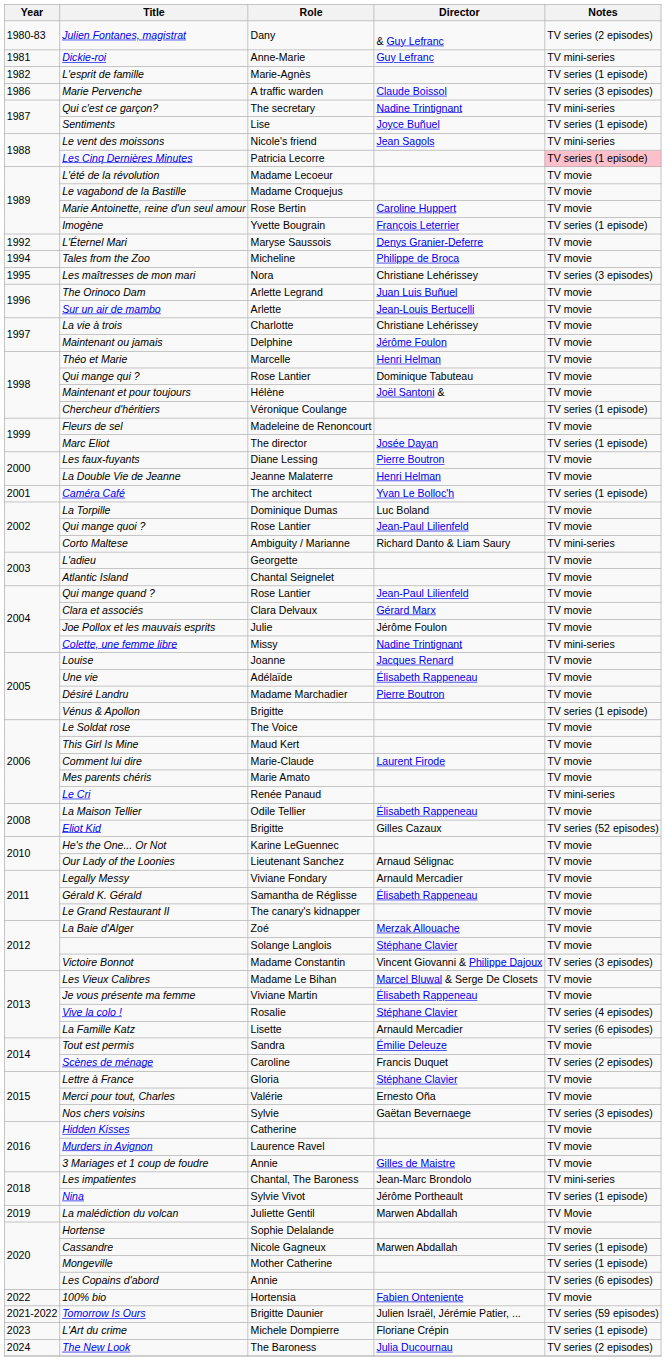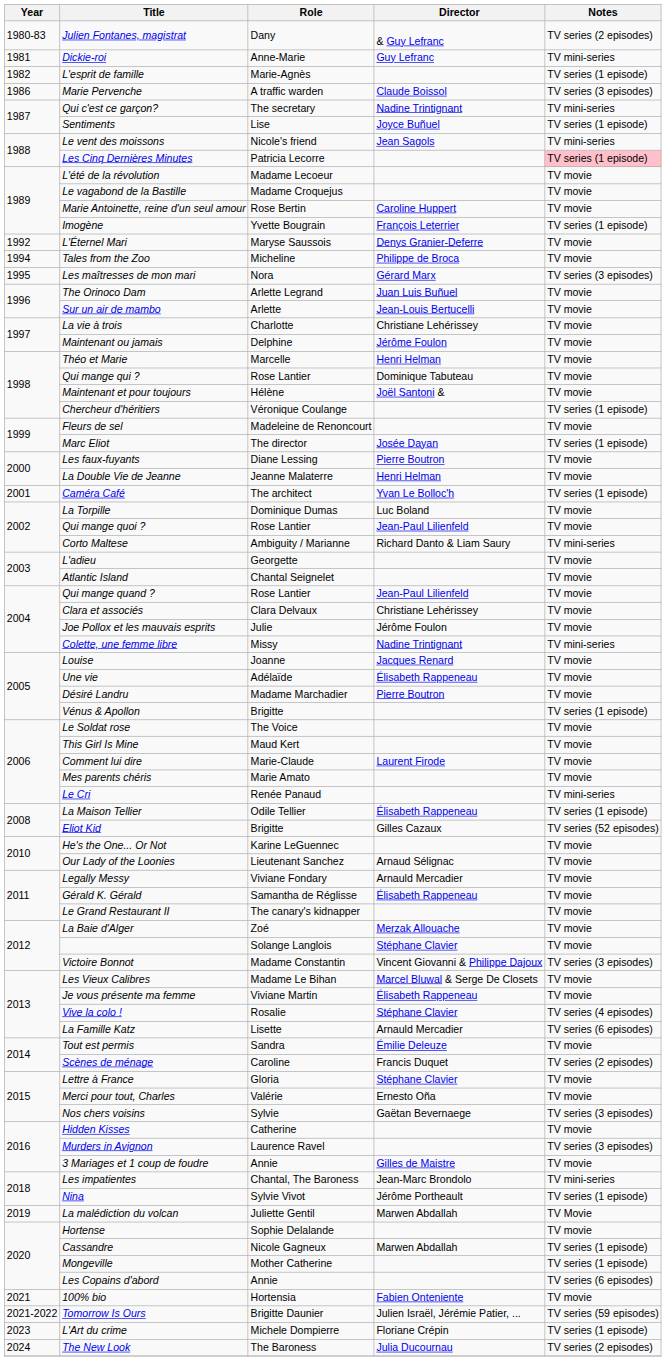 <table class="wikitable">
 <tr>
 <th>Year</th>
 <th>Title</th>
 <th>Role</th>
 <th>Director</th>
 <th>Notes</th>
 </tr>
 <tr>
 <td>1980-83</td>
 <td><em><a href='#'>Julien Fontanes, magistrat</a></em></td>
 <td>Dany</td>
 <td><br> & <a href='#'>Guy Lefranc</a></td>
 <td>TV series (2 episodes)</td>
 </tr>
 <tr>
 <td>1981</td>
 <td><em><a href='#'>Dickie-roi</a></em></td>
 <td>Anne-Marie</td>
 <td><a href='#'>Guy Lefranc</a></td>
 <td>TV mini-series</td>
 </tr>
 <tr>
 <td>1982</td>
 <td><em>L'esprit de famille </em></td>
 <td>Marie-Agnès</td>
 <td></td>
 <td>TV series (1 episode)</td>
 </tr>
 <tr>
 <td>1986</td>
 <td><em>Marie Pervenche</em></td>
 <td>A traffic warden</td>
 <td><a href='#'>Claude Boissol</a></td>
 <td>TV series (3 episodes)</td>
 </tr>
 <tr>
 <td rowspan=2>1987</td>
 <td><em>Qui c'est ce garçon?</em></td>
 <td>The secretary</td>
 <td><a href='#'>Nadine Trintignant</a></td>
 <td>TV mini-series</td>
 </tr>
 <tr>
 <td><em>Sentiments</em></td>
 <td>Lise</td>
 <td><a href='#'>Joyce Buñuel</a></td>
 <td>TV series (1 episode)</td>
 </tr>
 <tr>
 <td rowspan=2>1988</td>
 <td><em>Le vent des moissons</em></td>
 <td>Nicole's friend</td>
 <td><a href='#'>Jean Sagols</a></td>
 <td>TV mini-series</td>
 </tr>
 <tr>
 <td><em><a href='#'>Les Cinq Dernières Minutes</a></em></td>
 <td>Patricia Lecorre</td>
 <td></td>
 <td style="background: pink;">TV series (1 episode)</td>
 </tr>
 <tr>
 <td rowspan=4>1989</td>
 <td><em>L'été de la révolution</em></td>
 <td>Madame Lecoeur</td>
 <td></td>
 <td>TV movie</td>
 </tr>
 <tr>
 <td><em>Le vagabond de la Bastille</em></td>
 <td>Madame Croquejus</td>
 <td></td>
 <td>TV movie</td>
 </tr>
 <tr>
 <td><em>Marie Antoinette, reine d'un seul amour</em></td>
 <td>Rose Bertin</td>
 <td><a href='#'>Caroline Huppert</a></td>
 <td>TV movie</td>
 </tr>
 <tr>
 <td><em>Imogène</em></td>
 <td>Yvette Bougrain</td>
 <td><a href='#'>François Leterrier</a></td>
 <td>TV series (1 episode)</td>
 </tr>
 <tr>
 <td>1992</td>
 <td><em>L'Éternel Mari</em></td>
 <td>Maryse Saussois</td>
 <td><a href='#'>Denys Granier-Deferre</a></td>
 <td>TV movie</td>
 </tr>
 <tr>
 <td>1994</td>
 <td><em>Tales from the Zoo</em></td>
 <td>Micheline</td>
 <td><a href='#'>Philippe de Broca</a></td>
 <td>TV movie</td>
 </tr>
 <tr>
 <td>1995</td>
 <td><em>Les maîtresses de mon mari</em></td>
 <td>Nora</td>
-<td>Christiane Lehérissey</td>
+<td><a href='#'>Gérard Marx</a></td>
 <td>TV series (3 episodes)</td>
 </tr>
 <tr>
 <td rowspan=2>1996</td>
 <td><em>The Orinoco Dam</em></td>
 <td>Arlette Legrand</td>
 <td><a href='#'>Juan Luis Buñuel</a></td>
 <td>TV movie</td>
 </tr>
 <tr>
 <td><em><a href='#'>Sur un air de mambo</a></em></td>
 <td>Arlette</td>
 <td><a href='#'>Jean-Louis Bertucelli</a></td>
 <td>TV movie</td>
 </tr>
 <tr>
 <td rowspan=2>1997</td>
 <td><em>La vie à trois</em></td>
 <td>Charlotte</td>
 <td>Christiane Lehérissey</td>
 <td>TV movie</td>
 </tr>
 <tr>
 <td><em>Maintenant ou jamais</em></td>
 <td>Delphine</td>
 <td><a href='#'>Jérôme Foulon</a></td>
 <td>TV movie</td>
 </tr>
 <tr>
 <td rowspan=4>1998</td>
 <td><em>Théo et Marie</em></td>
 <td>Marcelle</td>
 <td><a href='#'>Henri Helman</a></td>
 <td>TV movie</td>
 </tr>
 <tr>
 <td><em>Qui mange qui ?</em></td>
 <td>Rose Lantier</td>
 <td>Dominique Tabuteau</td>
 <td>TV movie</td>
 </tr>
 <tr>
 <td><em>Maintenant et pour toujours</em></td>
 <td>Hélène</td>
 <td><a href='#'>Joël Santoni</a> & </td>
 <td>TV movie</td>
 </tr>
 <tr>
 <td><em>Chercheur d'héritiers</em></td>
 <td>Véronique Coulange</td>
 <td></td>
 <td>TV series (1 episode)</td>
 </tr>
 <tr>
 <td rowspan=2>1999</td>
 <td><em>Fleurs de sel</em></td>
 <td>Madeleine de Renoncourt</td>
 <td></td>
 <td>TV movie</td>
 </tr>
 <tr>
 <td><em>Marc Eliot</em></td>
 <td>The director</td>
 <td><a href='#'>Josée Dayan</a></td>
 <td>TV series (1 episode)</td>
 </tr>
 <tr>
 <td rowspan=2>2000</td>
 <td><em>Les faux-fuyants</em></td>
 <td>Diane Lessing</td>
 <td><a href='#'>Pierre Boutron</a></td>
 <td>TV movie</td>
 </tr>
 <tr>
 <td><em>La Double Vie de Jeanne</em></td>
 <td>Jeanne Malaterre</td>
 <td><a href='#'>Henri Helman</a></td>
 <td>TV movie</td>
 </tr>
 <tr>
 <td>2001</td>
 <td><em><a href='#'>Caméra Café</a></em></td>
 <td>The architect</td>
 <td><a href='#'>Yvan Le Bolloc'h</a></td>
 <td>TV series (1 episode)</td>
 </tr>
 <tr>
 <td rowspan=3>2002</td>
 <td><em>La Torpille</em></td>
 <td>Dominique Dumas</td>
 <td>Luc Boland</td>
 <td>TV movie</td>
 </tr>
 <tr>
 <td><em>Qui mange quoi ?</em></td>
 <td>Rose Lantier</td>
 <td><a href='#'>Jean-Paul Lilienfeld</a></td>
 <td>TV movie</td>
 </tr>
 <tr>
 <td><em>Corto Maltese</em></td>
 <td>Ambiguity / Marianne</td>
 <td>Richard Danto & Liam Saury</td>
 <td>TV mini-series</td>
 </tr>
 <tr>
 <td rowspan=2>2003</td>
 <td><em>L'adieu</em></td>
 <td>Georgette</td>
 <td></td>
 <td>TV movie</td>
 </tr>
 <tr>
 <td><em>Atlantic Island</em></td>
 <td>Chantal Seignelet</td>
 <td></td>
 <td>TV movie</td>
 </tr>
 <tr>
 <td rowspan=4>2004</td>
 <td><em>Qui mange quand ?</em></td>
 <td>Rose Lantier</td>
 <td><a href='#'>Jean-Paul Lilienfeld</a></td>
 <td>TV movie</td>
 </tr>
 <tr>
 <td><em>Clara et associés</em></td>
 <td>Clara Delvaux</td>
-<td><a href='#'>Gérard Marx</a></td>
+<td>Christiane Lehérissey</td>
 <td>TV movie</td>
 </tr>
 <tr>
 <td><em>Joe Pollox et les mauvais esprits</em></td>
 <td>Julie</td>
 <td>Jérôme Foulon</td>
 <td>TV movie</td>
 </tr>
 <tr>
 <td><em><a href='#'>Colette, une femme libre</a></em></td>
 <td>Missy</td>
 <td><a href='#'>Nadine Trintignant</a></td>
 <td>TV mini-series</td>
 </tr>
 <tr>
 <td rowspan=4>2005</td>
 <td><em>Louise</em></td>
 <td>Joanne</td>
 <td><a href='#'>Jacques Renard</a></td>
 <td>TV movie</td>
 </tr>
 <tr>
 <td><em>Une vie</em></td>
 <td>Adélaïde</td>
 <td><a href='#'>Élisabeth Rappeneau</a></td>
 <td>TV movie</td>
 </tr>
 <tr>
 <td><em>Désiré Landru</em></td>
 <td>Madame Marchadier</td>
 <td><a href='#'>Pierre Boutron</a></td>
 <td>TV movie</td>
 </tr>
 <tr>
 <td><em>Vénus & Apollon</em></td>
 <td>Brigitte</td>
 <td></td>
 <td>TV series (1 episode)</td>
 </tr>
 <tr>
 <td rowspan=5>2006</td>
 <td><em>Le Soldat rose</em></td>
 <td>The Voice</td>
 <td></td>
 <td>TV movie</td>
 </tr>
 <tr>
 <td><em>This Girl Is Mine</em></td>
 <td>Maud Kert</td>
 <td></td>
 <td>TV movie</td>
 </tr>
 <tr>
 <td><em>Comment lui dire</em></td>
 <td>Marie-Claude</td>
 <td><a href='#'>Laurent Firode</a></td>
 <td>TV movie</td>
 </tr>
 <tr>
 <td><em>Mes parents chéris</em></td>
 <td>Marie Amato</td>
 <td></td>
 <td>TV movie</td>
 </tr>
 <tr>
 <td><em><a href='#'>Le Cri</a></em></td>
 <td>Renée Panaud</td>
 <td></td>
 <td>TV mini-series</td>
 </tr>
 <tr>
 <td rowspan=2>2008</td>
 <td><em>La Maison Tellier</em></td>
 <td>Odile Tellier</td>
 <td><a href='#'>Élisabeth Rappeneau</a></td>
-<td>TV movie</td>
+<td>TV series (1 episode)</td>
 </tr>
 <tr>
 <td><em><a href='#'>Eliot Kid</a></em></td>
 <td>Brigitte</td>
 <td>Gilles Cazaux</td>
 <td>TV series (52 episodes)</td>
 </tr>
 <tr>
 <td rowspan=2>2010</td>
 <td><em>He's the One... Or Not</em></td>
 <td>Karine LeGuennec</td>
 <td></td>
 <td>TV movie</td>
 </tr>
 <tr>
 <td><em>Our Lady of the Loonies</em></td>
 <td>Lieutenant Sanchez</td>
 <td>Arnaud Sélignac</td>
 <td>TV movie</td>
 </tr>
 <tr>
 <td rowspan=3>2011</td>
 <td><em>Legally Messy</em></td>
 <td>Viviane Fondary</td>
 <td>Arnauld Mercadier</td>
 <td>TV movie</td>
 </tr>
 <tr>
 <td><em>Gérald K. Gérald</em></td>
 <td>Samantha de Réglisse</td>
 <td><a href='#'>Élisabeth Rappeneau</a></td>
 <td>TV movie</td>
 </tr>
 <tr>
 <td><em>Le Grand Restaurant II</em></td>
 <td>The canary's kidnapper</td>
 <td></td>
 <td>TV movie</td>
 </tr>
 <tr>
 <td rowspan=3>2012</td>
 <td><em>La Baie d'Alger</em></td>
 <td>Zoé</td>
 <td><a href='#'>Merzak Allouache</a></td>
 <td>TV movie</td>
 </tr>
 <tr>
 <td></td>
 <td>Solange Langlois</td>
 <td><a href='#'>Stéphane Clavier</a></td>
 <td>TV movie</td>
 </tr>
 <tr>
 <td><em>Victoire Bonnot</em></td>
 <td>Madame Constantin</td>
 <td>Vincent Giovanni & <a href='#'>Philippe Dajoux</a></td>
 <td>TV series (3 episodes)</td>
 </tr>
 <tr>
 <td rowspan=4>2013</td>
 <td><em>Les Vieux Calibres</em></td>
 <td>Madame Le Bihan</td>
 <td><a href='#'>Marcel Bluwal</a> & Serge De Closets</td>
 <td>TV movie</td>
 </tr>
 <tr>
 <td><em>Je vous présente ma femme</em></td>
 <td>Viviane Martin</td>
 <td><a href='#'>Élisabeth Rappeneau</a></td>
 <td>TV movie</td>
 </tr>
 <tr>
 <td><em><a href='#'>Vive la colo !</a></em></td>
 <td>Rosalie</td>
 <td><a href='#'>Stéphane Clavier</a></td>
 <td>TV series (4 episodes)</td>
 </tr>
 <tr>
 <td><em>La Famille Katz</em></td>
 <td>Lisette</td>
 <td>Arnauld Mercadier</td>
 <td>TV series (6 episodes)</td>
 </tr>
 <tr>
 <td rowspan=2>2014</td>
 <td><em>Tout est permis</em></td>
 <td>Sandra</td>
 <td><a href='#'>Émilie Deleuze</a></td>
 <td>TV movie</td>
 </tr>
 <tr>
 <td><em><a href='#'>Scènes de ménage</a></em></td>
 <td>Caroline</td>
 <td>Francis Duquet</td>
 <td>TV series (2 episodes)</td>
 </tr>
 <tr>
 <td rowspan=3>2015</td>
 <td><em>Lettre à France</em></td>
 <td>Gloria</td>
 <td><a href='#'>Stéphane Clavier</a></td>
 <td>TV movie</td>
 </tr>
 <tr>
 <td><em>Merci pour tout, Charles</em></td>
 <td>Valérie</td>
 <td>Ernesto Oña</td>
 <td>TV movie</td>
 </tr>
 <tr>
 <td><em>Nos chers voisins</em></td>
 <td>Sylvie</td>
 <td>Gaëtan Bevernaege</td>
 <td>TV series (3 episodes)</td>
 </tr>
 <tr>
 <td rowspan=3>2016</td>
 <td><em><a href='#'>Hidden Kisses</a></em></td>
 <td>Catherine</td>
 <td></td>
 <td>TV movie</td>
 </tr>
 <tr>
 <td><em><a href='#'>Murders in Avignon</a></em></td>
 <td>Laurence Ravel</td>
 <td></td>
-<td>TV movie</td>
+<td>TV series (3 episodes)</td>
 </tr>
 <tr>
 <td><em>3 Mariages et 1 coup de foudre</em></td>
 <td>Annie</td>
 <td><a href='#'>Gilles de Maistre</a></td>
 <td>TV movie</td>
 </tr>
 <tr>
 <td rowspan=2>2018</td>
 <td><em>Les impatientes</em></td>
 <td>Chantal, The Baroness</td>
 <td>Jean-Marc Brondolo</td>
 <td>TV mini-series</td>
 </tr>
 <tr>
 <td><em><a href='#'>Nina</a></em></td>
 <td>Sylvie Vivot</td>
 <td>Jérôme Portheault</td>
 <td>TV series (1 episode)</td>
 </tr>
 <tr>
 <td>2019</td>
 <td><em>La malédiction du volcan</em></td>
 <td>Juliette Gentil</td>
 <td>Marwen Abdallah</td>
 <td>TV Movie</td>
 </tr>
 <tr>
 <td rowspan=4>2020</td>
 <td><em>Hortense</em></td>
 <td>Sophie Delalande</td>
 <td></td>
 <td>TV movie</td>
 </tr>
 <tr>
 <td><em>Cassandre</em></td>
 <td>Nicole Gagneux</td>
 <td>Marwen Abdallah</td>
 <td>TV series (1 episode)</td>
 </tr>
 <tr>
 <td><em>Mongeville</em></td>
 <td>Mother Catherine</td>
 <td></td>
 <td>TV series (1 episode)</td>
 </tr>
 <tr>
 <td><em>Les Copains d'abord</em></td>
 <td>Annie</td>
 <td></td>
 <td>TV series (6 episodes)</td>
 </tr>
 <tr>
-<td>2022</td>
+<td>2021</td>
 <td><em>100% bio</em></td>
 <td>Hortensia</td>
 <td><a href='#'>Fabien Onteniente</a></td>
 <td>TV movie</td>
 </tr>
 <tr>
 <td>2021-2022</td>
 <td><em><a href='#'>Tomorrow Is Ours</a></em></td>
 <td>Brigitte Daunier</td>
 <td>Julien Israël, Jérémie Patier, ...</td>
 <td>TV series (59 episodes)</td>
 </tr>
 <tr>
 <td>2023</td>
 <td><em>L'Art du crime</em></td>
 <td>Michele Dompierre</td>
 <td>Floriane Crépin</td>
 <td>TV series (1 episode)</td>
 </tr>
 <tr>
 <td>2024</td>
 <td><em><a href='#'>The New Look</a></em></td>
 <td>The Baroness</td>
 <td><a href='#'>Julia Ducournau</a></td>
 <td>TV series (2 episodes)</td>
 </tr>
 <tr>
 </tr>
 </table>
